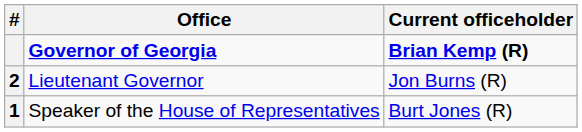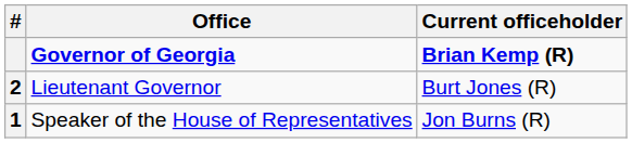 <table class=wikitable>
 <tr>
 <th>#</th>
 <th>Office</th>
 <th>Current officeholder</th>
 </tr>
 <tr>
 <th></th>
 <td><strong><a href='#'>Governor of Georgia</a></strong></td>
 <td><strong><a href='#'>Brian Kemp</a> (R)</strong></td>
 </tr>
 <tr>
 <th>2</th>
 <td><a href='#'>Lieutenant Governor</a></td>
-<td><a href='#'>Jon Burns</a> (R)</td>
+<td><a href='#'>Burt Jones</a> (R)</td>
 </tr>
 <tr>
 <th>1</th>
 <td>Speaker of the <a href='#'>House of Representatives</a></td>
-<td><a href='#'>Burt Jones</a> (R)</td>
+<td><a href='#'>Jon Burns</a> (R)</td>
 </tr>
 </table>
